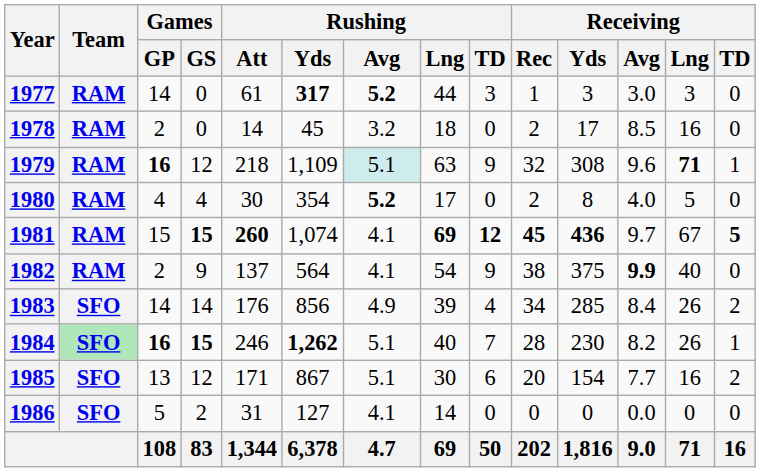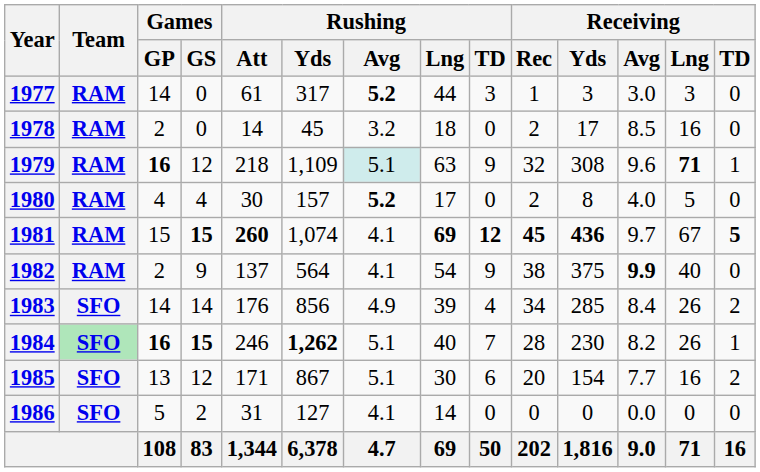 <table class="wikitable" style="text-align:center;">
 <tr>
 <th rowspan="2">Year</th>
 <th rowspan="2">Team</th>
 <th colspan="2">Games</th>
 <th colspan="5">Rushing</th>
 <th colspan="5">Receiving</th>
 </tr>
 <tr>
 <th>GP</th>
 <th>GS</th>
 <th>Att</th>
 <th>Yds</th>
 <th>Avg</th>
 <th>Lng</th>
 <th>TD</th>
 <th>Rec</th>
 <th>Yds</th>
 <th>Avg</th>
 <th>Lng</th>
 <th>TD</th>
 </tr>
 <tr>
 <th><a href='#'>1977</a></th>
 <th><a href='#'>RAM</a></th>
 <td>14</td>
 <td>0</td>
 <td>61</td>
-<td><strong>317</strong></td>
+<td>317</td>
 <td><strong>5.2</strong></td>
 <td>44</td>
 <td>3</td>
 <td>1</td>
 <td>3</td>
 <td>3.0</td>
 <td>3</td>
 <td>0</td>
 </tr>
 <tr>
 <th><a href='#'>1978</a></th>
 <th><a href='#'>RAM</a></th>
 <td>2</td>
 <td>0</td>
 <td>14</td>
 <td>45</td>
 <td>3.2</td>
 <td>18</td>
 <td>0</td>
 <td>2</td>
 <td>17</td>
 <td>8.5</td>
 <td>16</td>
 <td>0</td>
 </tr>
 <tr>
 <th><a href='#'>1979</a></th>
 <th><a href='#'>RAM</a></th>
 <td><strong>16</strong></td>
 <td>12</td>
 <td>218</td>
 <td>1,109</td>
 <td style="background:#cfecec; width:3em;">5.1</td>
 <td>63</td>
 <td>9</td>
 <td>32</td>
 <td>308</td>
 <td>9.6</td>
 <td><strong>71</strong></td>
 <td>1</td>
 </tr>
 <tr>
 <th><a href='#'>1980</a></th>
 <th><a href='#'>RAM</a></th>
 <td>4</td>
 <td>4</td>
 <td>30</td>
-<td>354</td>
+<td>157</td>
 <td><strong>5.2</strong></td>
 <td>17</td>
 <td>0</td>
 <td>2</td>
 <td>8</td>
 <td>4.0</td>
 <td>5</td>
 <td>0</td>
 </tr>
 <tr>
 <th><a href='#'>1981</a></th>
 <th><a href='#'>RAM</a></th>
 <td>15</td>
 <td><strong>15</strong></td>
 <td><strong>260</strong></td>
 <td>1,074</td>
 <td>4.1</td>
 <td><strong>69</strong></td>
 <td><strong>12</strong></td>
 <td><strong>45</strong></td>
 <td><strong>436</strong></td>
 <td>9.7</td>
 <td>67</td>
 <td><strong>5</strong></td>
 </tr>
 <tr>
 <th><a href='#'>1982</a></th>
 <th><a href='#'>RAM</a></th>
 <td>2</td>
 <td>9</td>
 <td>137</td>
 <td>564</td>
 <td>4.1</td>
 <td>54</td>
 <td>9</td>
 <td>38</td>
 <td>375</td>
 <td><strong>9.9</strong></td>
 <td>40</td>
 <td>0</td>
 </tr>
 <tr>
 <th><a href='#'>1983</a></th>
 <th><a href='#'>SFO</a></th>
 <td>14</td>
 <td>14</td>
 <td>176</td>
 <td>856</td>
 <td>4.9</td>
 <td>39</td>
 <td>4</td>
 <td>34</td>
 <td>285</td>
 <td>8.4</td>
 <td>26</td>
 <td>2</td>
 </tr>
 <tr>
 <th><a href='#'>1984</a></th>
 <th style="background:#afe6ba; width:3em;"><a href='#'>SFO</a></th>
 <td><strong>16</strong></td>
 <td><strong>15</strong></td>
 <td>246</td>
 <td><strong>1,262</strong></td>
 <td>5.1</td>
 <td>40</td>
 <td>7</td>
 <td>28</td>
 <td>230</td>
 <td>8.2</td>
 <td>26</td>
 <td>1</td>
 </tr>
 <tr>
 <th><a href='#'>1985</a></th>
 <th><a href='#'>SFO</a></th>
 <td>13</td>
 <td>12</td>
 <td>171</td>
 <td>867</td>
 <td>5.1</td>
 <td>30</td>
 <td>6</td>
 <td>20</td>
 <td>154</td>
 <td>7.7</td>
 <td>16</td>
 <td>2</td>
 </tr>
 <tr>
 <th><a href='#'>1986</a></th>
 <th><a href='#'>SFO</a></th>
 <td>5</td>
 <td>2</td>
 <td>31</td>
 <td>127</td>
 <td>4.1</td>
 <td>14</td>
 <td>0</td>
 <td>0</td>
 <td>0</td>
 <td>0.0</td>
 <td>0</td>
 <td>0</td>
 </tr>
 <tr>
 <th colspan="2"></th>
 <th>108</th>
 <th>83</th>
 <th>1,344</th>
 <th>6,378</th>
 <th>4.7</th>
 <th>69</th>
 <th>50</th>
 <th>202</th>
 <th>1,816</th>
 <th>9.0</th>
 <th>71</th>
 <th>16</th>
 </tr>
 </table>
